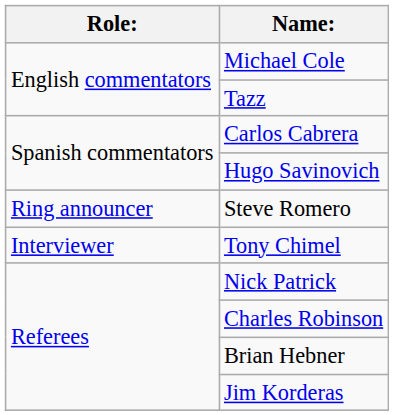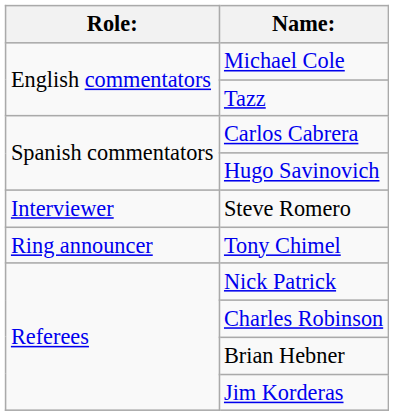 <table class=wikitable style="font-size:90%; margin: 0.5em 0 0.5em 1em; float: right; clear: right;">
 <tr>
 <th>Role:</th>
 <th>Name:</th>
 </tr>
 <tr>
 <td rowspan=2>English <a href='#'>commentators</a></td>
 <td><a href='#'>Michael Cole</a></td>
 </tr>
 <tr>
 <td><a href='#'>Tazz</a></td>
 </tr>
 <tr>
 <td rowspan=2>Spanish commentators</td>
 <td><a href='#'>Carlos Cabrera</a></td>
 </tr>
 <tr>
 <td><a href='#'>Hugo Savinovich</a></td>
 </tr>
 <tr>
-<td><a href='#'>Ring announcer</a></td>
+<td><a href='#'>Interviewer</a></td>
 <td>Steve Romero</td>
 </tr>
 <tr>
-<td><a href='#'>Interviewer</a></td>
+<td><a href='#'>Ring announcer</a></td>
 <td><a href='#'>Tony Chimel</a></td>
 </tr>
 <tr>
 <td rowspan=4><a href='#'>Referees</a></td>
 <td><a href='#'>Nick Patrick</a></td>
 </tr>
 <tr>
 <td><a href='#'>Charles Robinson</a></td>
 </tr>
 <tr>
 <td>Brian Hebner</td>
 </tr>
 <tr>
 <td><a href='#'>Jim Korderas</a></td>
 </tr>
 </table>
